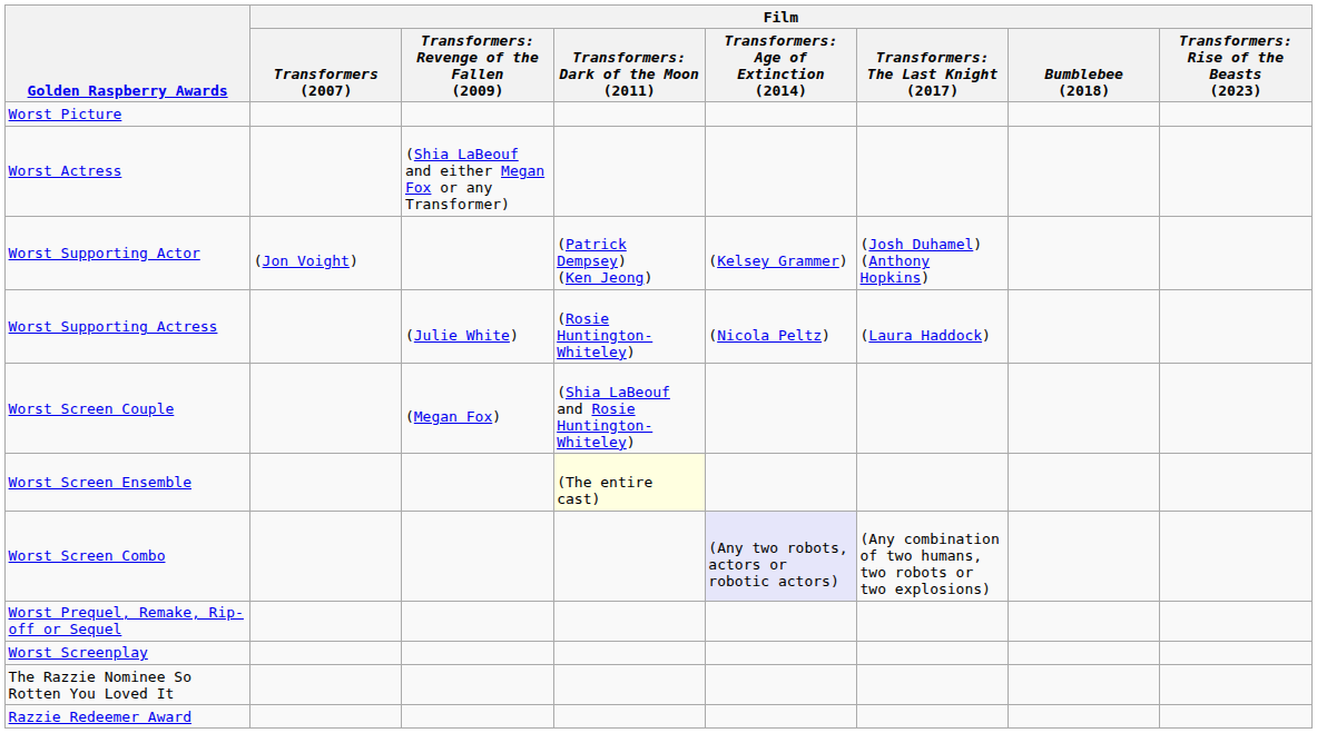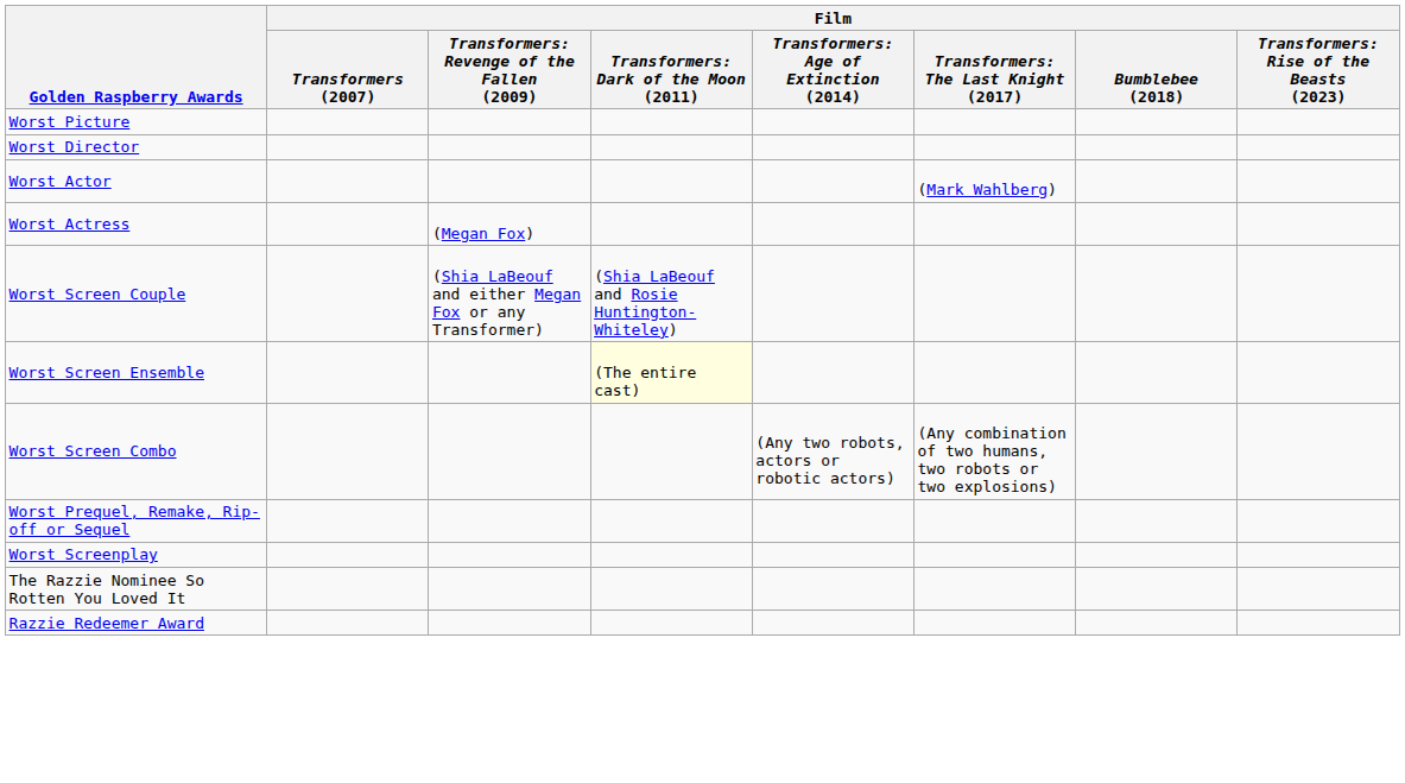 <table class="wikitable" style="margin:left;">
 <tr valign="bottom">
 <th style="width:214px;" rowspan="2"><a href='#'>Golden Raspberry Awards</a></th>
 <th colspan="7">Film</th>
 </tr>
 <tr valign="bottom">
 <th style="width:130px;"><em>Transformers</em> <br>(2007)</th>
 <th style="width:130px;"><em>Transformers: <br>Revenge of the Fallen</em> <br>(2009)</th>
 <th style="width:130px;"><em>Transformers: <br>Dark of the Moon</em> <br>(2011)</th>
 <th style="width:130px;"><em>Transformers: <br>Age of Extinction</em> <br>(2014)</th>
 <th style="width:130px;"><em>Transformers: <br>The Last Knight</em> <br>(2017)</th>
 <th style="width:130px;"><em>Bumblebee</em> <br>(2018)</th>
 <th style="width:130px;"><em>Transformers: <br>Rise of the Beasts</em> <br>(2023)</th>
 </tr>
 <tr valign="top">
 <td><a href='#'>Worst Picture</a></td>
 <td></td>
 <td></td>
 <td></td>
 <td></td>
 <td></td>
 <td></td>
 <td></td>
 </tr>
 <tr>
-<td><a href='#'>Worst Actress</a></td>
+<td><a href='#'>Worst Director</a></td>
 <td></td>
-<td> <br>(<a href='#'>Shia LaBeouf</a> and either <a href='#'>Megan Fox</a> or any Transformer)</td>
+<td></td>
 <td></td>
 <td></td>
 <td></td>
 <td></td>
 <td></td>
 </tr>
 <tr>
-<td><a href='#'>Worst Supporting Actor</a></td>
-<td> <br>(<a href='#'>Jon Voight</a>)</td>
+<td><a href='#'>Worst Actor</a></td>
 <td></td>
-<td> <br>(<a href='#'>Patrick Dempsey</a>) <br>(<a href='#'>Ken Jeong</a>)</td>
-<td> <br>(<a href='#'>Kelsey Grammer</a>)</td>
-<td> <br>(<a href='#'>Josh Duhamel</a>) <br>(<a href='#'>Anthony Hopkins</a>)</td>
+<td></td>
+<td></td>
+<td></td>
+<td> <br>(<a href='#'>Mark Wahlberg</a>)</td>
 <td></td>
 <td></td>
 </tr>
 <tr>
-<td><a href='#'>Worst Supporting Actress</a></td>
+<td><a href='#'>Worst Actress</a></td>
 <td></td>
-<td> <br>(<a href='#'>Julie White</a>)</td>
-<td> <br>(<a href='#'>Rosie Huntington-Whiteley</a>)</td>
-<td> <br>(<a href='#'>Nicola Peltz</a>)</td>
-<td> <br>(<a href='#'>Laura Haddock</a>)</td>
+<td> <br>(<a href='#'>Megan Fox</a>)</td>
+<td></td>
+<td></td>
+<td></td>
 <td></td>
 <td></td>
 </tr>
 <tr>
 <td><a href='#'>Worst Screen Couple</a></td>
 <td></td>
-<td> <br>(<a href='#'>Megan Fox</a>)</td>
+<td> <br>(<a href='#'>Shia LaBeouf</a> and either <a href='#'>Megan Fox</a> or any Transformer)</td>
 <td> <br>(<a href='#'>Shia LaBeouf</a> and <a href='#'>Rosie Huntington-Whiteley</a>)</td>
 <td></td>
 <td></td>
 <td></td>
 <td></td>
 </tr>
 <tr>
 <td><a href='#'>Worst Screen Ensemble</a></td>
 <td></td>
 <td></td>
 <td style="background: lightyellow;"> <br>(The entire cast)</td>
 <td></td>
 <td></td>
 <td></td>
 <td></td>
 </tr>
 <tr>
 <td><a href='#'>Worst Screen Combo</a></td>
 <td></td>
 <td></td>
 <td></td>
-<td style="background: lavender;"> <br>(Any two robots, actors or robotic actors)</td>
+<td> <br>(Any two robots, actors or robotic actors)</td>
 <td> <br>(Any combination of two humans, two robots or two explosions)</td>
 <td></td>
 <td></td>
 </tr>
 <tr>
 <td><a href='#'>Worst Prequel, Remake, Rip-off or Sequel</a></td>
 <td></td>
 <td></td>
 <td></td>
 <td></td>
 <td></td>
 <td></td>
 <td></td>
 </tr>
 <tr>
 <td><a href='#'>Worst Screenplay</a></td>
 <td></td>
 <td></td>
 <td></td>
 <td></td>
 <td></td>
 <td></td>
 <td></td>
 </tr>
 <tr>
 <td>The Razzie Nominee So Rotten You Loved It</td>
 <td></td>
 <td></td>
 <td></td>
 <td></td>
 <td></td>
 <td></td>
 <td></td>
 </tr>
 <tr>
 <td><a href='#'>Razzie Redeemer Award</a></td>
 <td></td>
 <td></td>
 <td></td>
 <td></td>
 <td></td>
 <td></td>
 <td></td>
 </tr>
 <tr>
 </tr>
 </table>
